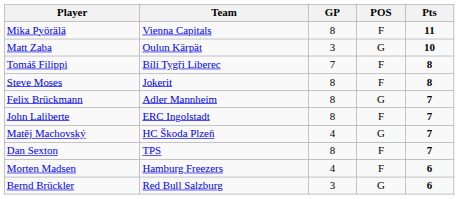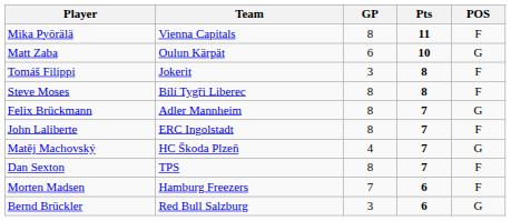 <table class="wikitable sortable" style="text-align:center;">
 <tr>
 <th style="width: 12em;">Player</th>
 <th style="width: 15em;">Team</th>
 <th style="width: 4em;">GP</th>
+<th style="width: 4em;">Pts</th>
 <th style="width: 4em;">POS</th>
-<th style="width: 4em;">Pts</th>
 </tr>
 <tr>
 <td style="text-align:left;"> <a href='#'>Mika Pyörälä</a></td>
 <td style="text-align:left;"> <a href='#'>Vienna Capitals</a></td>
 <td>8</td>
+<td><strong>11</strong></td>
 <td>F</td>
-<td><strong>11</strong></td>
 </tr>
 <tr>
 <td style="text-align:left;"> <a href='#'>Matt Zaba</a></td>
 <td style="text-align:left;"> <a href='#'>Oulun Kärpät</a></td>
-<td>3</td>
+<td>6</td>
+<td><strong>10</strong></td>
 <td>G</td>
-<td><strong>10</strong></td>
 </tr>
 <tr>
 <td style="text-align:left;"> <a href='#'>Tomáš Filippi</a></td>
-<td style="text-align:left;"> <a href='#'>Bílí Tygři Liberec</a></td>
-<td>7</td>
+<td style="text-align:left;"> <a href='#'>Jokerit</a></td>
+<td>3</td>
+<td><strong>8</strong></td>
 <td>F</td>
-<td><strong>8</strong></td>
 </tr>
 <tr>
 <td style="text-align:left;"> <a href='#'>Steve Moses</a></td>
-<td style="text-align:left;"> <a href='#'>Jokerit</a></td>
+<td style="text-align:left;"> <a href='#'>Bílí Tygři Liberec</a></td>
 <td>8</td>
+<td><strong>8</strong></td>
 <td>F</td>
-<td><strong>8</strong></td>
 </tr>
 <tr>
 <td style="text-align:left;"> <a href='#'>Felix Brückmann</a></td>
 <td style="text-align:left;"> <a href='#'>Adler Mannheim</a></td>
 <td>8</td>
+<td><strong>7</strong></td>
 <td>G</td>
-<td><strong>7</strong></td>
 </tr>
 <tr>
 <td style="text-align:left;"> <a href='#'>John Laliberte</a></td>
 <td style="text-align:left;"> <a href='#'>ERC Ingolstadt</a></td>
 <td>8</td>
+<td><strong>7</strong></td>
 <td>F</td>
-<td><strong>7</strong></td>
 </tr>
 <tr>
 <td style="text-align:left;"> <a href='#'>Matěj Machovský</a></td>
 <td style="text-align:left;"> <a href='#'>HC Škoda Plzeň</a></td>
 <td>4</td>
+<td><strong>7</strong></td>
 <td>G</td>
-<td><strong>7</strong></td>
 </tr>
 <tr>
 <td style="text-align:left;"> <a href='#'>Dan Sexton</a></td>
 <td style="text-align:left;"> <a href='#'>TPS</a></td>
 <td>8</td>
+<td><strong>7</strong></td>
 <td>F</td>
-<td><strong>7</strong></td>
 </tr>
 <tr>
 <td style="text-align:left;"> <a href='#'>Morten Madsen</a></td>
 <td style="text-align:left;"> <a href='#'>Hamburg Freezers</a></td>
-<td>4</td>
+<td>7</td>
+<td><strong>6</strong></td>
 <td>F</td>
-<td><strong>6</strong></td>
 </tr>
 <tr>
 <td style="text-align:left;"> <a href='#'>Bernd Brückler</a></td>
 <td style="text-align:left;"> <a href='#'>Red Bull Salzburg</a></td>
 <td>3</td>
+<td><strong>6</strong></td>
 <td>G</td>
-<td><strong>6</strong></td>
 </tr>
 </table>
